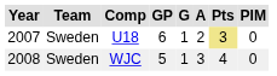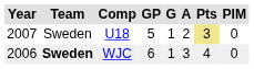 <table BORDER="0" CELLPADDING="3" CELLSPACING="0">
 <tr ALIGN="center" bgcolor="#e0e0e0">
 <th>Year</th>
 <th>Team</th>
 <th>Comp</th>
 <th>GP</th>
 <th>G</th>
 <th>A</th>
 <th>Pts</th>
 <th>PIM</th>
 </tr>
 <tr ALIGN="center">
 <td>2007</td>
 <td>Sweden</td>
 <td><a href='#'>U18</a></td>
-<td>6</td>
+<td>5</td>
 <td>1</td>
 <td>2</td>
 <td style="background: khaki;">3</td>
 <td>0</td>
 </tr>
 <tr ALIGN="center" bgcolor="#f0f0f0">
-<td>2008</td>
-<td>Sweden</td>
+<td>2006</td>
+<td><strong>Sweden</strong></td>
 <td><a href='#'>WJC</a></td>
-<td>5</td>
+<td>6</td>
 <td>1</td>
 <td>3</td>
 <td>4</td>
 <td>0</td>
 </tr>
 </table>
